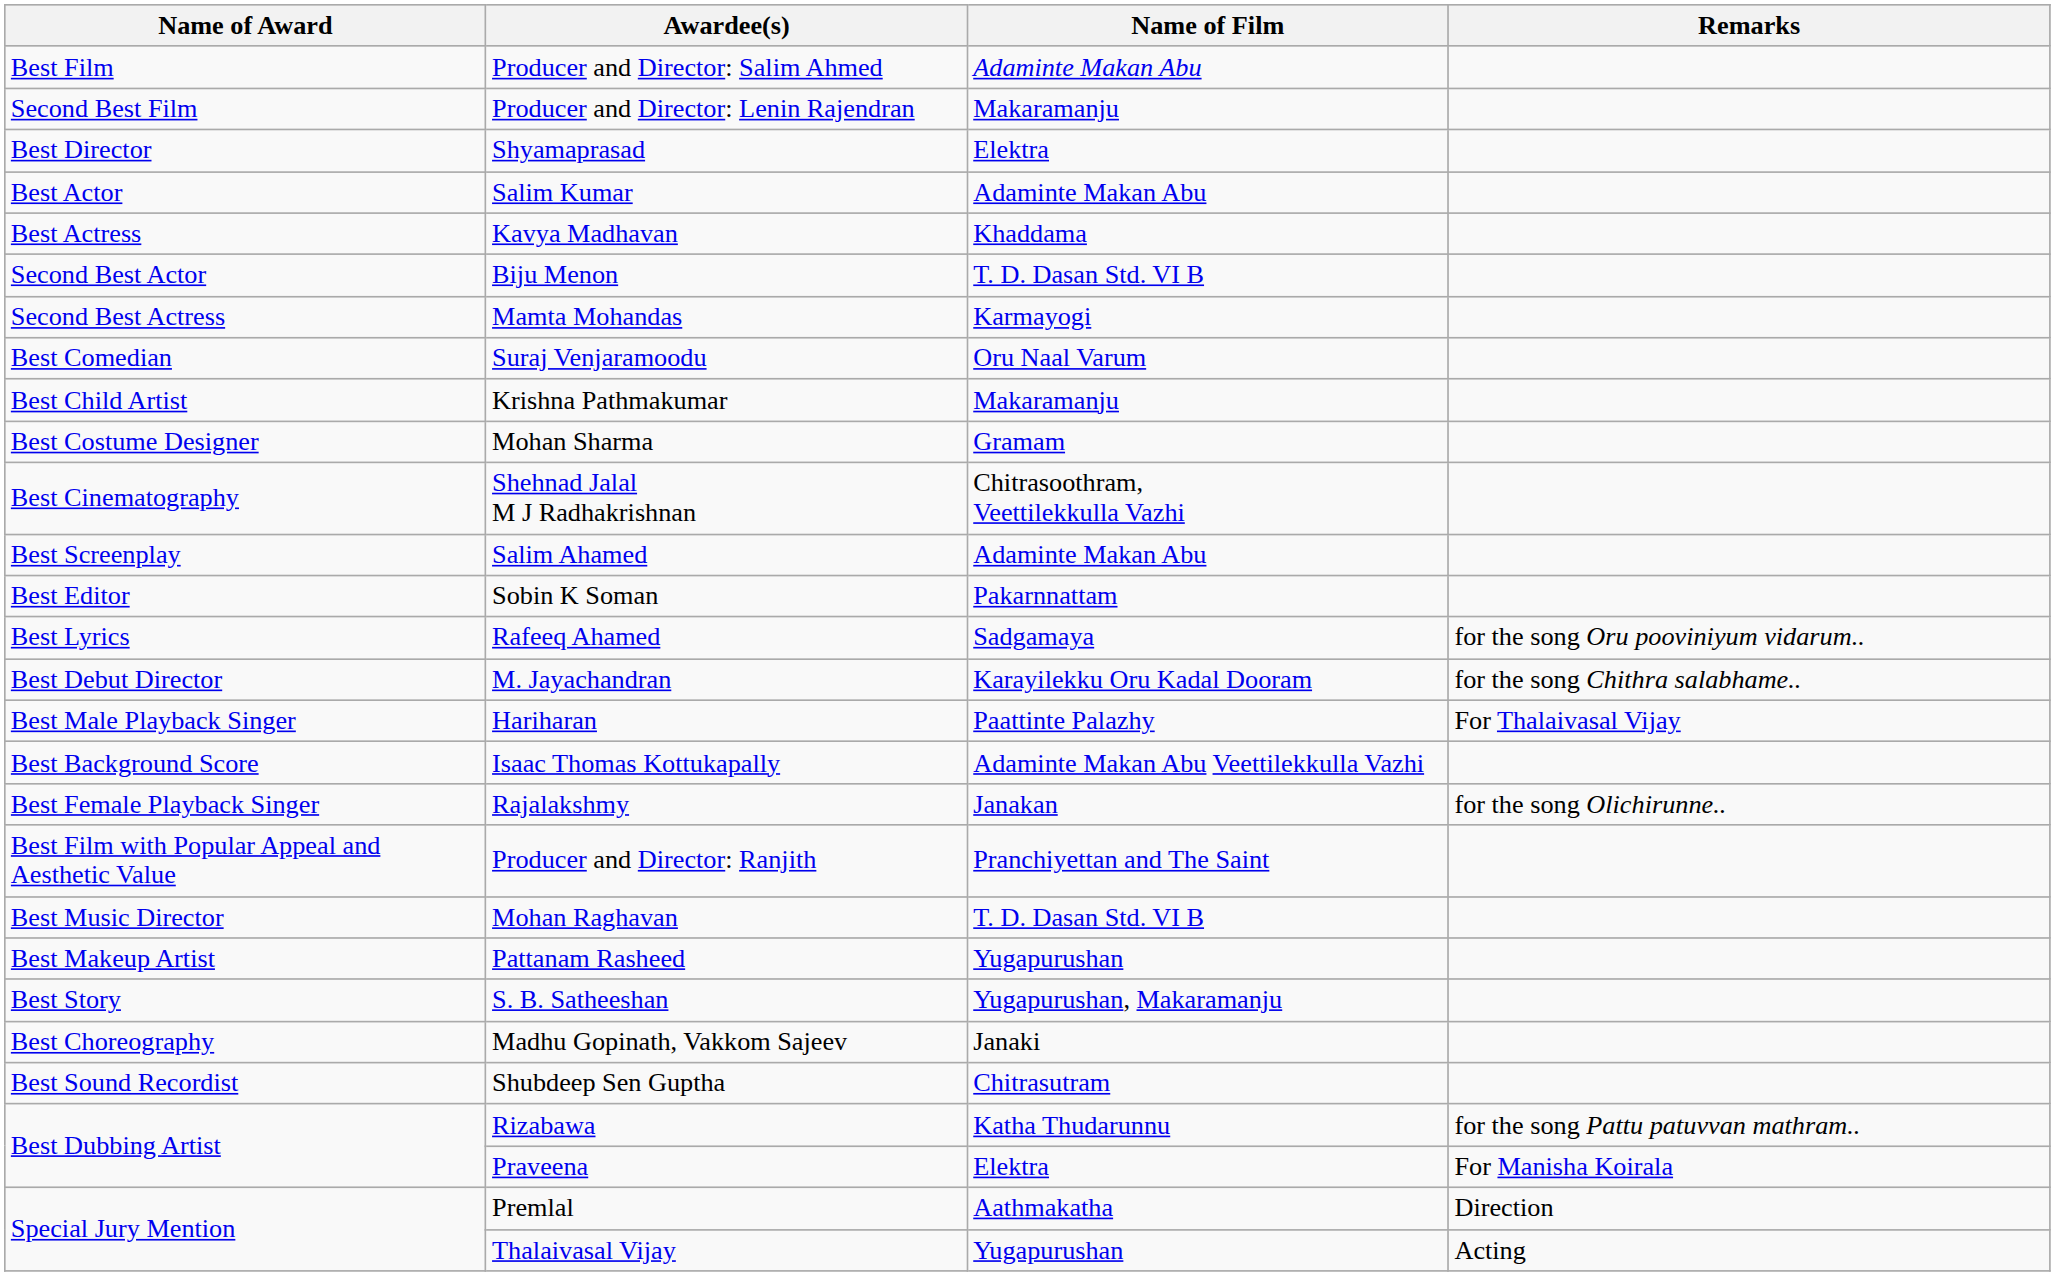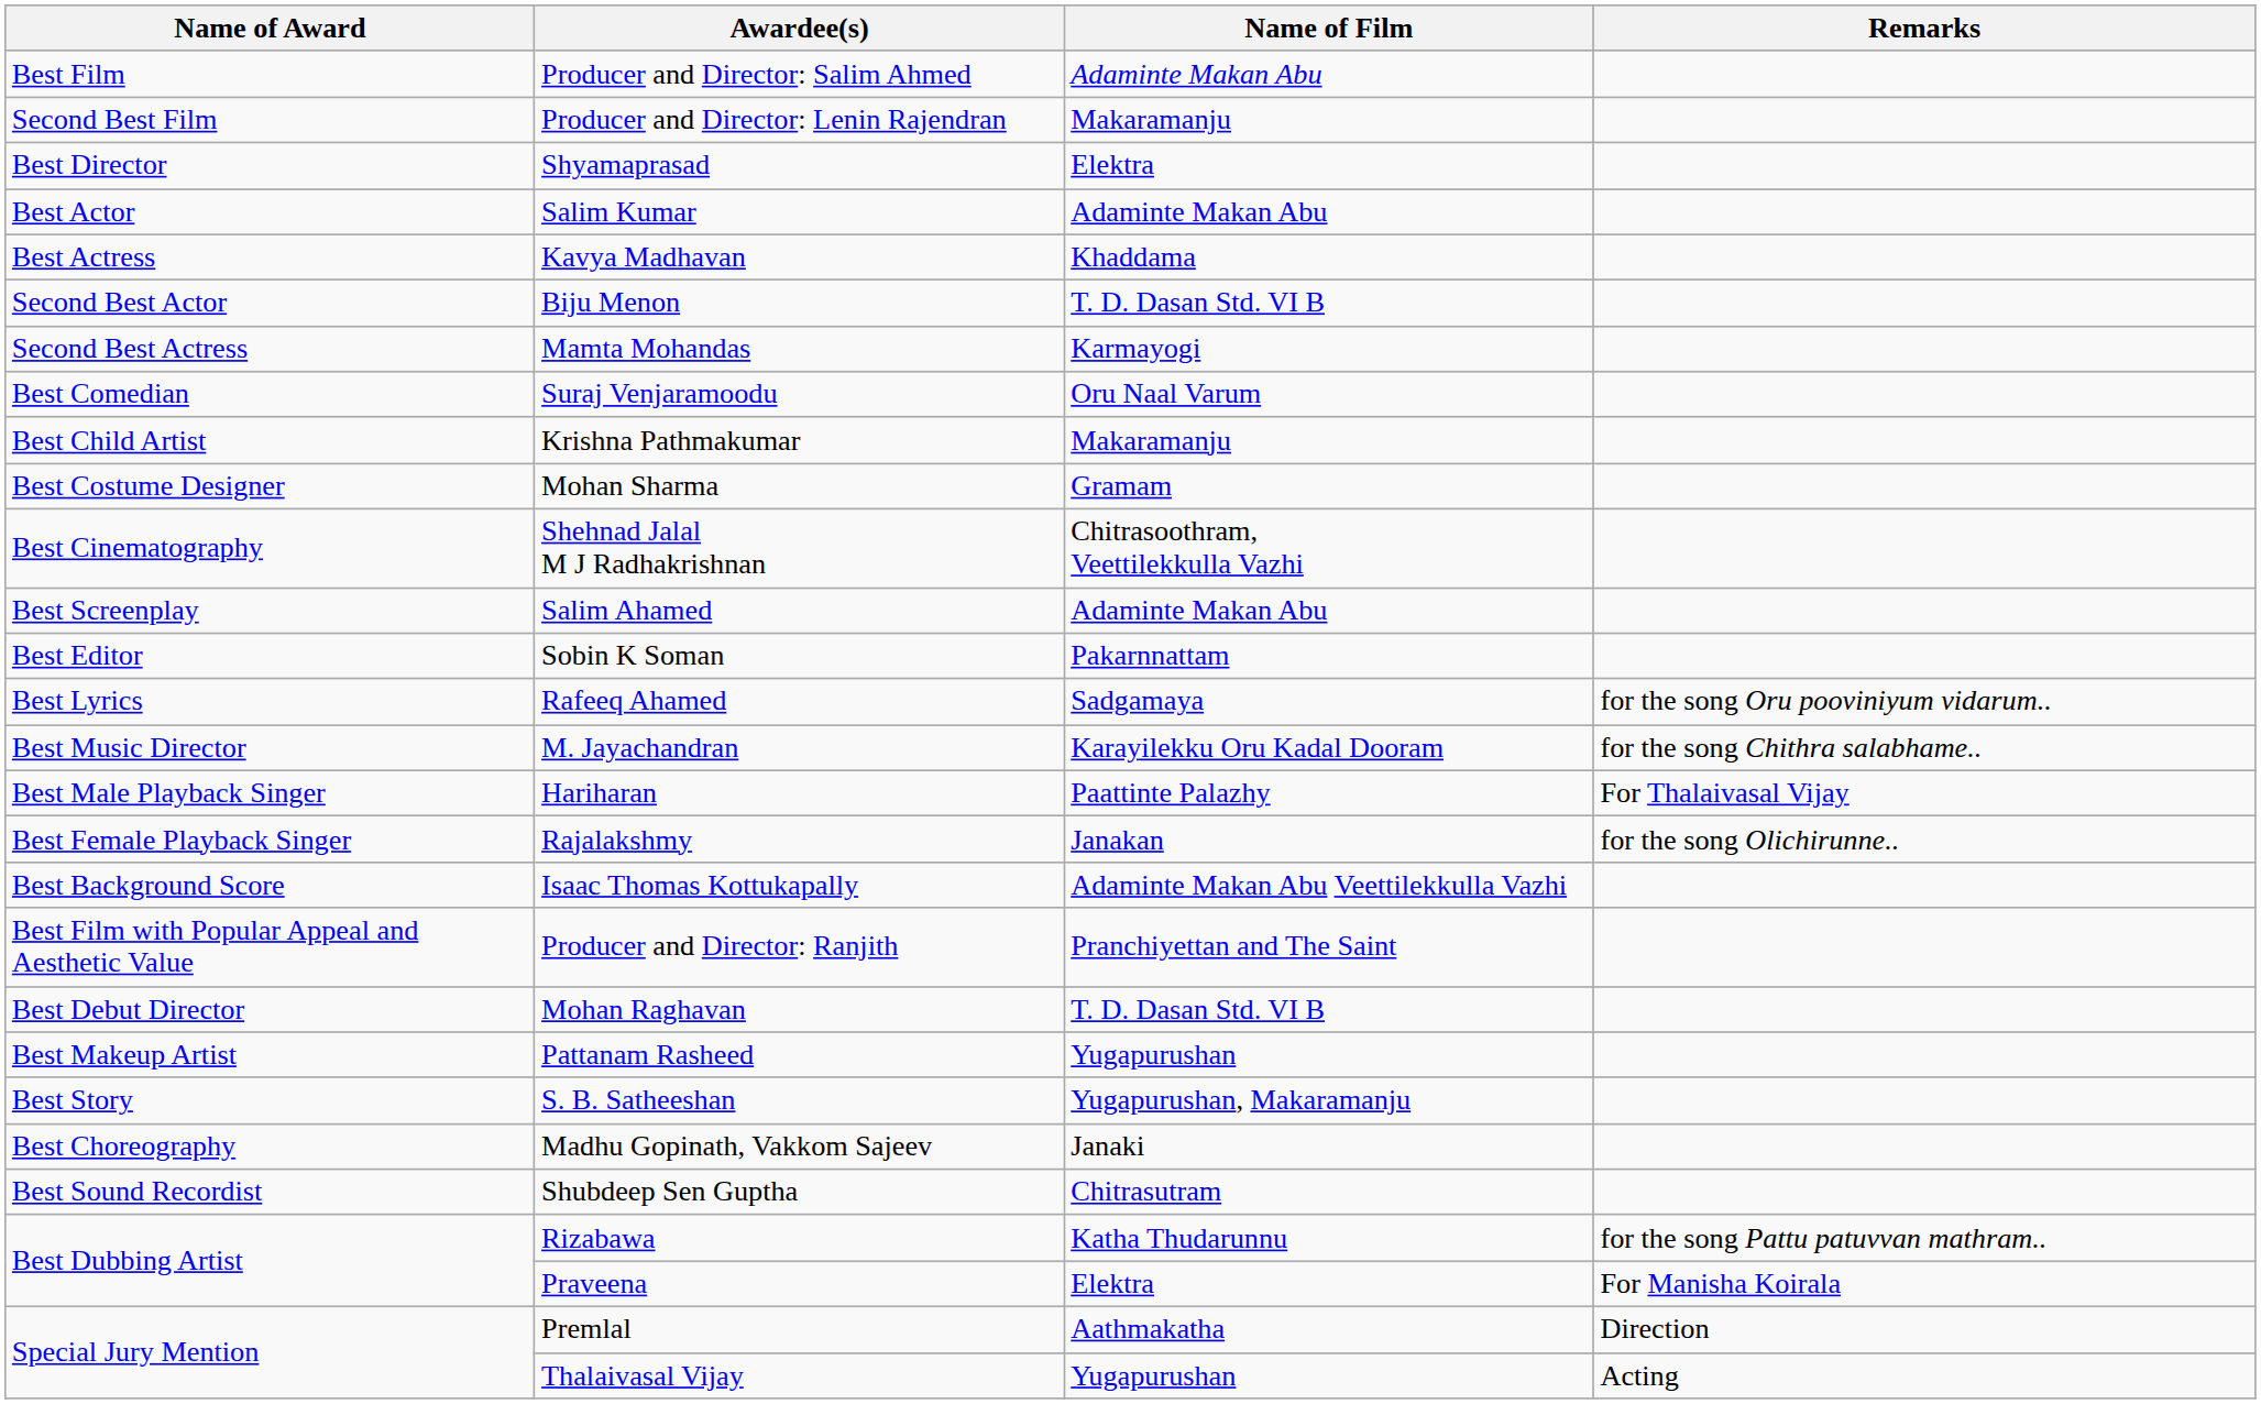 <table class="wikitable sortable">
 <tr>
 <th style="width:20%;">Name of Award</th>
 <th style="width:20%;">Awardee(s)</th>
 <th style="width:20%;">Name of Film</th>
 <th style="width:25%;">Remarks</th>
 </tr>
 <tr>
 <td><a href='#'>Best Film</a></td>
 <td><a href='#'>Producer</a> and <a href='#'>Director</a>: <a href='#'>Salim Ahmed</a></td>
 <td><em><a href='#'>Adaminte Makan Abu</a></em></td>
 <td></td>
 </tr>
 <tr>
 <td><a href='#'>Second Best Film</a></td>
 <td><a href='#'>Producer</a> and <a href='#'>Director</a>: <a href='#'>Lenin Rajendran</a></td>
 <td><a href='#'>Makaramanju</a></td>
 <td></td>
 </tr>
 <tr>
 <td><a href='#'>Best Director</a></td>
 <td><a href='#'>Shyamaprasad</a></td>
 <td><a href='#'>Elektra</a></td>
 <td></td>
 </tr>
 <tr>
 <td><a href='#'>Best Actor</a></td>
 <td><a href='#'>Salim Kumar</a></td>
 <td><a href='#'>Adaminte Makan Abu</a></td>
 <td></td>
 </tr>
 <tr>
 <td><a href='#'>Best Actress</a></td>
 <td><a href='#'>Kavya Madhavan</a></td>
 <td><a href='#'>Khaddama</a></td>
 <td></td>
 </tr>
 <tr>
 <td><a href='#'>Second Best Actor</a></td>
 <td><a href='#'>Biju Menon</a></td>
 <td><a href='#'>T. D. Dasan Std. VI B</a></td>
 <td></td>
 </tr>
 <tr>
 <td><a href='#'>Second Best Actress</a></td>
 <td><a href='#'>Mamta Mohandas</a></td>
 <td><a href='#'>Karmayogi</a></td>
 <td></td>
 </tr>
 <tr>
 <td><a href='#'>Best Comedian</a></td>
 <td><a href='#'>Suraj Venjaramoodu</a></td>
 <td><a href='#'>Oru Naal Varum</a></td>
 <td></td>
 </tr>
 <tr>
 <td><a href='#'>Best Child Artist</a></td>
 <td>Krishna Pathmakumar</td>
 <td><a href='#'>Makaramanju</a></td>
 <td></td>
 </tr>
 <tr>
 <td><a href='#'>Best Costume Designer</a></td>
 <td>Mohan Sharma</td>
 <td><a href='#'>Gramam</a></td>
 <td></td>
 </tr>
 <tr>
 <td><a href='#'>Best Cinematography</a></td>
 <td><a href='#'>Shehnad Jalal</a> <br>M J Radhakrishnan</td>
 <td>Chitrasoothram, <br><a href='#'>Veettilekkulla Vazhi</a></td>
 <td></td>
 </tr>
 <tr>
 <td><a href='#'>Best Screenplay</a></td>
 <td><a href='#'>Salim Ahamed</a></td>
 <td><a href='#'>Adaminte Makan Abu</a></td>
 <td></td>
 </tr>
 <tr>
 <td><a href='#'>Best Editor</a></td>
 <td>Sobin K Soman</td>
 <td><a href='#'>Pakarnnattam</a></td>
 <td></td>
 </tr>
 <tr>
 <td><a href='#'>Best Lyrics</a></td>
 <td><a href='#'>Rafeeq Ahamed</a></td>
 <td><a href='#'>Sadgamaya</a></td>
 <td>for the song <em>Oru pooviniyum vidarum..</em></td>
 </tr>
 <tr>
-<td><a href='#'>Best Debut Director</a></td>
+<td><a href='#'>Best Music Director</a></td>
 <td><a href='#'>M. Jayachandran</a></td>
 <td><a href='#'>Karayilekku Oru Kadal Dooram</a></td>
 <td>for the song <em>Chithra salabhame..</em></td>
 </tr>
 <tr>
 <td><a href='#'>Best Male Playback Singer</a></td>
 <td><a href='#'>Hariharan</a></td>
 <td><a href='#'>Paattinte Palazhy</a></td>
 <td>For <a href='#'>Thalaivasal Vijay</a></td>
 </tr>
 <tr>
+<td><a href='#'>Best Female Playback Singer</a></td>
+<td><a href='#'>Rajalakshmy</a></td>
+<td><a href='#'>Janakan</a></td>
+<td>for the song <em>Olichirunne..</em></td>
+</tr>
+<tr>
 <td><a href='#'>Best Background Score</a></td>
 <td><a href='#'>Isaac Thomas Kottukapally</a></td>
 <td><a href='#'>Adaminte Makan Abu</a> <a href='#'>Veettilekkulla Vazhi</a></td>
 <td></td>
-</tr>
-<tr>
-<td><a href='#'>Best Female Playback Singer</a></td>
-<td><a href='#'>Rajalakshmy</a></td>
-<td><a href='#'>Janakan</a></td>
-<td>for the song <em>Olichirunne..</em></td>
 </tr>
 <tr>
 <td><a href='#'>Best Film with Popular Appeal and Aesthetic Value</a></td>
 <td><a href='#'>Producer</a> and <a href='#'>Director</a>: <a href='#'>Ranjith</a></td>
 <td><a href='#'>Pranchiyettan and The Saint</a></td>
 <td></td>
 </tr>
 <tr>
-<td><a href='#'>Best Music Director</a></td>
+<td><a href='#'>Best Debut Director</a></td>
 <td><a href='#'>Mohan Raghavan</a></td>
 <td><a href='#'>T. D. Dasan Std. VI B</a></td>
 <td></td>
 </tr>
 <tr>
 <td><a href='#'>Best Makeup Artist</a></td>
 <td><a href='#'>Pattanam Rasheed</a></td>
 <td><a href='#'>Yugapurushan</a></td>
 <td></td>
 </tr>
 <tr>
 <td><a href='#'>Best Story</a></td>
 <td><a href='#'>S. B. Satheeshan</a></td>
 <td><a href='#'>Yugapurushan</a>, <a href='#'>Makaramanju</a></td>
 <td></td>
 </tr>
 <tr>
 <td><a href='#'>Best Choreography</a></td>
 <td>Madhu Gopinath, Vakkom Sajeev</td>
 <td>Janaki</td>
 <td></td>
 </tr>
 <tr>
 <td><a href='#'>Best Sound Recordist</a></td>
 <td>Shubdeep Sen Guptha</td>
 <td><a href='#'>Chitrasutram</a></td>
 <td></td>
 </tr>
 <tr>
 <td rowspan=2><a href='#'>Best Dubbing Artist</a></td>
 <td><a href='#'>Rizabawa</a></td>
 <td><a href='#'>Katha Thudarunnu</a></td>
 <td>for the song <em>Pattu patuvvan mathram..</em></td>
 </tr>
 <tr>
 <td><a href='#'>Praveena</a></td>
 <td><a href='#'>Elektra</a></td>
 <td>For <a href='#'>Manisha Koirala</a></td>
 </tr>
 <tr>
 <td rowspan=2><a href='#'>Special Jury Mention</a></td>
 <td>Premlal</td>
 <td><a href='#'>Aathmakatha</a></td>
 <td>Direction</td>
 </tr>
 <tr>
 <td><a href='#'>Thalaivasal Vijay</a></td>
 <td><a href='#'>Yugapurushan</a></td>
 <td>Acting</td>
 </tr>
 </table>
